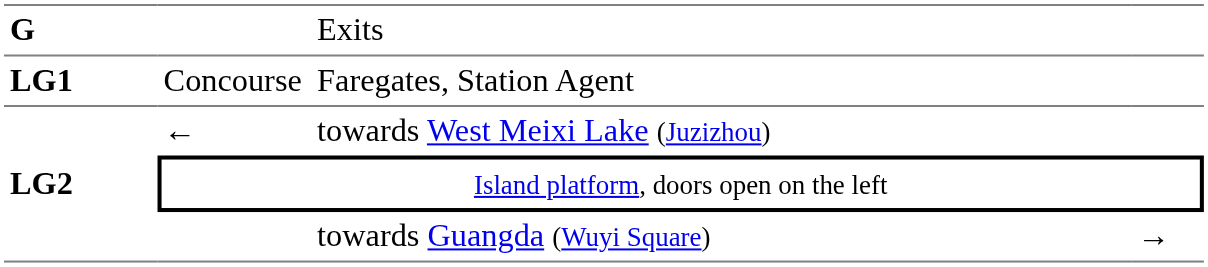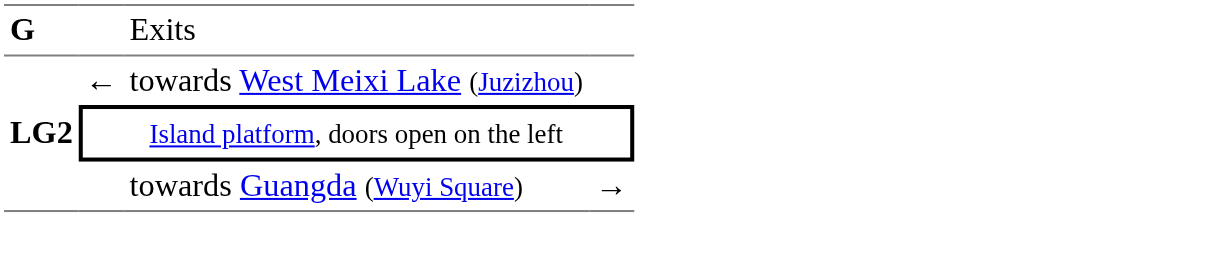 <table table border=0 cellspacing=0 cellpadding=3>
 <tr>
 <td style="border-bottom:solid 1px gray; border-top:solid 1px gray;" valign=top><strong>G</strong></td>
 <td style="border-bottom:solid 1px gray; border-top:solid 1px gray;" valign=top></td>
 <td style="border-bottom:solid 1px gray; border-top:solid 1px gray;" valign=top>Exits</td>
 <td style="border-bottom:solid 1px gray; border-top:solid 1px gray;" valign=top></td>
-</tr>
-<tr>
-<td style="border-bottom:solid 1px gray;" width=70><strong>LG1</strong></td>
-<td style="border-bottom:solid 1px gray;" width=70>Concourse</td>
-<td style="border-bottom:solid 1px gray;" width=400>Faregates, Station Agent</td>
-<td style="border-bottom:solid 1px gray;" width=30></td>
 </tr>
 <tr>
 <td style="border-bottom:solid 1px gray;" rowspan=3><strong>LG2</strong></td>
 <td>←</td>
 <td> towards <a href='#'>West Meixi Lake</a> <small>(<a href='#'>Juzizhou</a>)</small></td>
 <td></td>
 </tr>
 <tr>
 <td style="border-right:solid 2px black;border-left:solid 2px black;border-top:solid 2px black;border-bottom:solid 2px black;text-align:center;" colspan=3><small><a href='#'>Island platform</a>, doors open on the left</small></td>
 </tr>
 <tr>
 <td style="border-bottom:solid 1px gray;"></td>
 <td style="border-bottom:solid 1px gray;"> towards <a href='#'>Guangda</a> <small>(<a href='#'>Wuyi Square</a>)</small></td>
 <td style="border-bottom:solid 1px gray;">→</td>
 </tr>
 <tr>
 </tr>
 </table>
